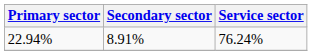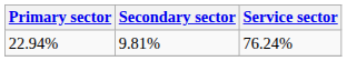 <table class="wikitable" border="1">
 <tr>
 <th><a href='#'>Primary sector</a></th>
 <th><a href='#'>Secondary sector</a></th>
 <th><a href='#'>Service sector</a></th>
 </tr>
 <tr>
 <td>22.94%</td>
-<td>8.91%</td>
+<td>9.81%</td>
 <td>76.24%</td>
 </tr>
 <tr>
 </tr>
 </table>
